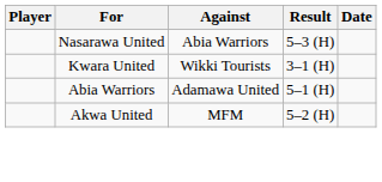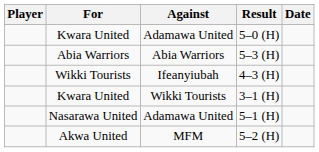 <table class="wikitable" style="text-align:center">
 <tr>
 <th>Player</th>
 <th>For</th>
 <th>Against</th>
 <th>Result</th>
 <th>Date</th>
 </tr>
 <tr>
 <td> </td>
-<td>Nasarawa United</td>
+<td>Kwara United</td>
+<td>Adamawa United</td>
+<td>5–0 (H)</td>
+<td></td>
+</tr>
+<tr>
+<td> </td>
+<td>Abia Warriors</td>
 <td>Abia Warriors</td>
 <td>5–3 (H)</td>
+<td></td>
+</tr>
+<tr>
+<td> </td>
+<td>Wikki Tourists</td>
+<td>Ifeanyiubah</td>
+<td>4–3 (H)</td>
 <td></td>
 </tr>
 <tr>
 <td> </td>
 <td>Kwara United</td>
 <td>Wikki Tourists</td>
 <td>3–1 (H)</td>
 <td></td>
 </tr>
 <tr>
 <td> </td>
-<td>Abia Warriors</td>
+<td>Nasarawa United</td>
 <td>Adamawa United</td>
 <td>5–1 (H)</td>
 <td></td>
 </tr>
 <tr>
 <td></td>
 <td>Akwa United</td>
 <td>MFM</td>
 <td>5–2 (H)</td>
 <td></td>
 </tr>
 </table>
